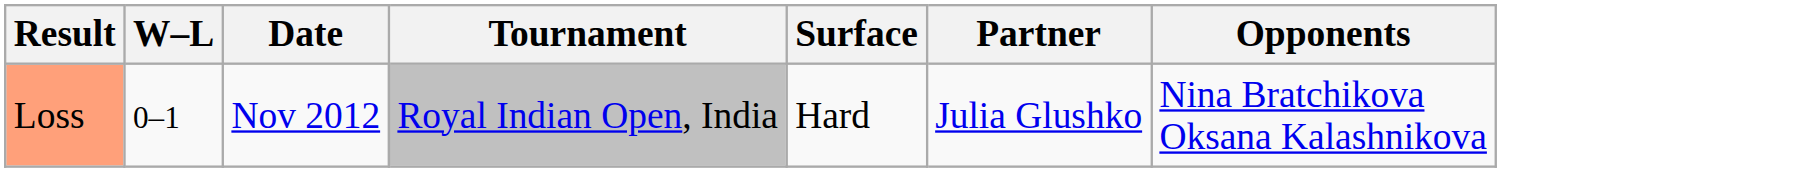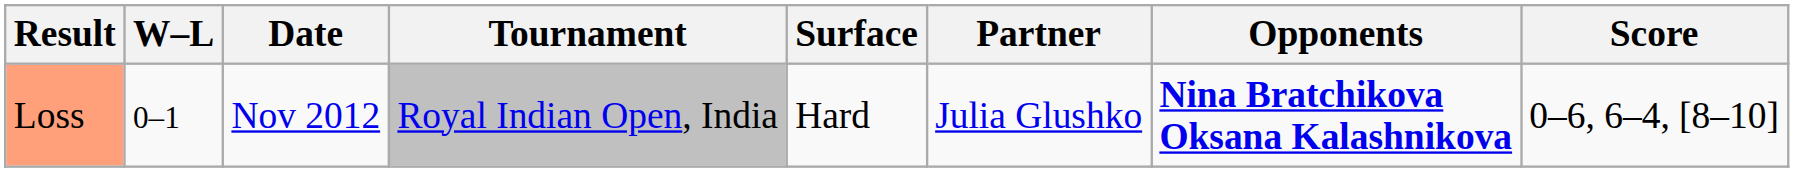 <table class="sortable wikitable">
 <tr>
 <th>Result</th>
 <th>W–L</th>
 <th>Date</th>
 <th>Tournament</th>
 <th>Surface</th>
 <th>Partner</th>
 <th>Opponents</th>
+<th class="unsortable">Score</th>
 </tr>
 <tr>
 <td bgcolor=ffa07a>Loss</td>
 <td><small>0–1</small></td>
 <td><a href='#'>Nov 2012</a></td>
 <td bgcolor=silver><a href='#'>Royal Indian Open</a>, India</td>
 <td>Hard</td>
 <td> <a href='#'>Julia Glushko</a></td>
-<td> <a href='#'>Nina Bratchikova</a> <br>  <a href='#'>Oksana Kalashnikova</a></td>
+<td><strong> <a href='#'>Nina Bratchikova</a> <br>  <a href='#'>Oksana Kalashnikova</a></strong></td>
+<td>0–6, 6–4, [8–10]</td>
 </tr>
 </table>
